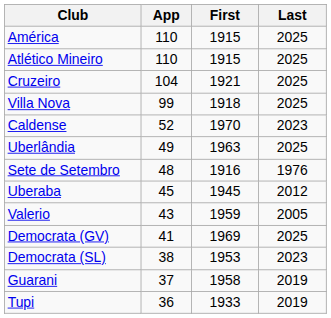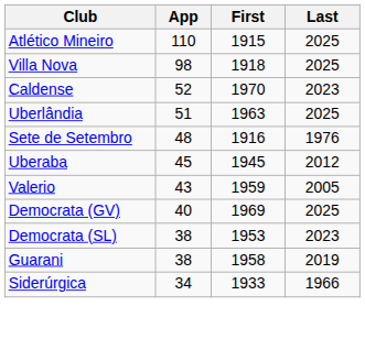 <table class="wikitable sortable">
 <tr>
 <th width=150px>Club</th>
 <th width=50px>App</th>
 <th width=70px>First</th>
 <th width=70px>Last</th>
 </tr>
 <tr>
-<td><a href='#'>América</a></td>
-<td align=center>110</td>
-<td align=center>1915</td>
-<td align=center>2025</td>
-</tr>
-<tr>
 <td><a href='#'>Atlético Mineiro</a></td>
 <td align=center>110</td>
 <td align=center>1915</td>
 <td align=center>2025</td>
 </tr>
 <tr>
-<td><a href='#'>Cruzeiro</a></td>
-<td align=center>104</td>
-<td align=center>1921</td>
-<td align=center>2025</td>
-</tr>
-<tr>
 <td><a href='#'>Villa Nova</a></td>
-<td align=center>99</td>
+<td align=center>98</td>
 <td align=center>1918</td>
 <td align=center>2025</td>
 </tr>
 <tr>
 <td><a href='#'>Caldense</a></td>
 <td align=center>52</td>
 <td align=center>1970</td>
 <td align=center>2023</td>
 </tr>
 <tr>
 <td><a href='#'>Uberlândia</a></td>
-<td align=center>49</td>
+<td align=center>51</td>
 <td align=center>1963</td>
 <td align=center>2025</td>
 </tr>
 <tr>
 <td><a href='#'>Sete de Setembro</a></td>
 <td align=center>48</td>
 <td align=center>1916</td>
 <td align=center>1976</td>
 </tr>
 <tr>
 <td><a href='#'>Uberaba</a></td>
 <td align=center>45</td>
 <td align=center>1945</td>
 <td align=center>2012</td>
 </tr>
 <tr>
 <td><a href='#'>Valerio</a></td>
 <td align=center>43</td>
 <td align=center>1959</td>
 <td align=center>2005</td>
 </tr>
 <tr>
 <td><a href='#'>Democrata (GV)</a></td>
-<td align=center>41</td>
+<td align=center>40</td>
 <td align=center>1969</td>
 <td align=center>2025</td>
 </tr>
 <tr>
 <td><a href='#'>Democrata (SL)</a></td>
 <td align=center>38</td>
 <td align=center>1953</td>
 <td align=center>2023</td>
 </tr>
 <tr>
 <td><a href='#'>Guarani</a></td>
-<td align=center>37</td>
+<td align=center>38</td>
 <td align=center>1958</td>
 <td align=center>2019</td>
 </tr>
 <tr>
-<td><a href='#'>Tupi</a></td>
-<td align=center>36</td>
+<td><a href='#'>Siderúrgica</a></td>
+<td align=center>34</td>
 <td align=center>1933</td>
-<td align=center>2019</td>
+<td align=center>1966</td>
 </tr>
 </table>
